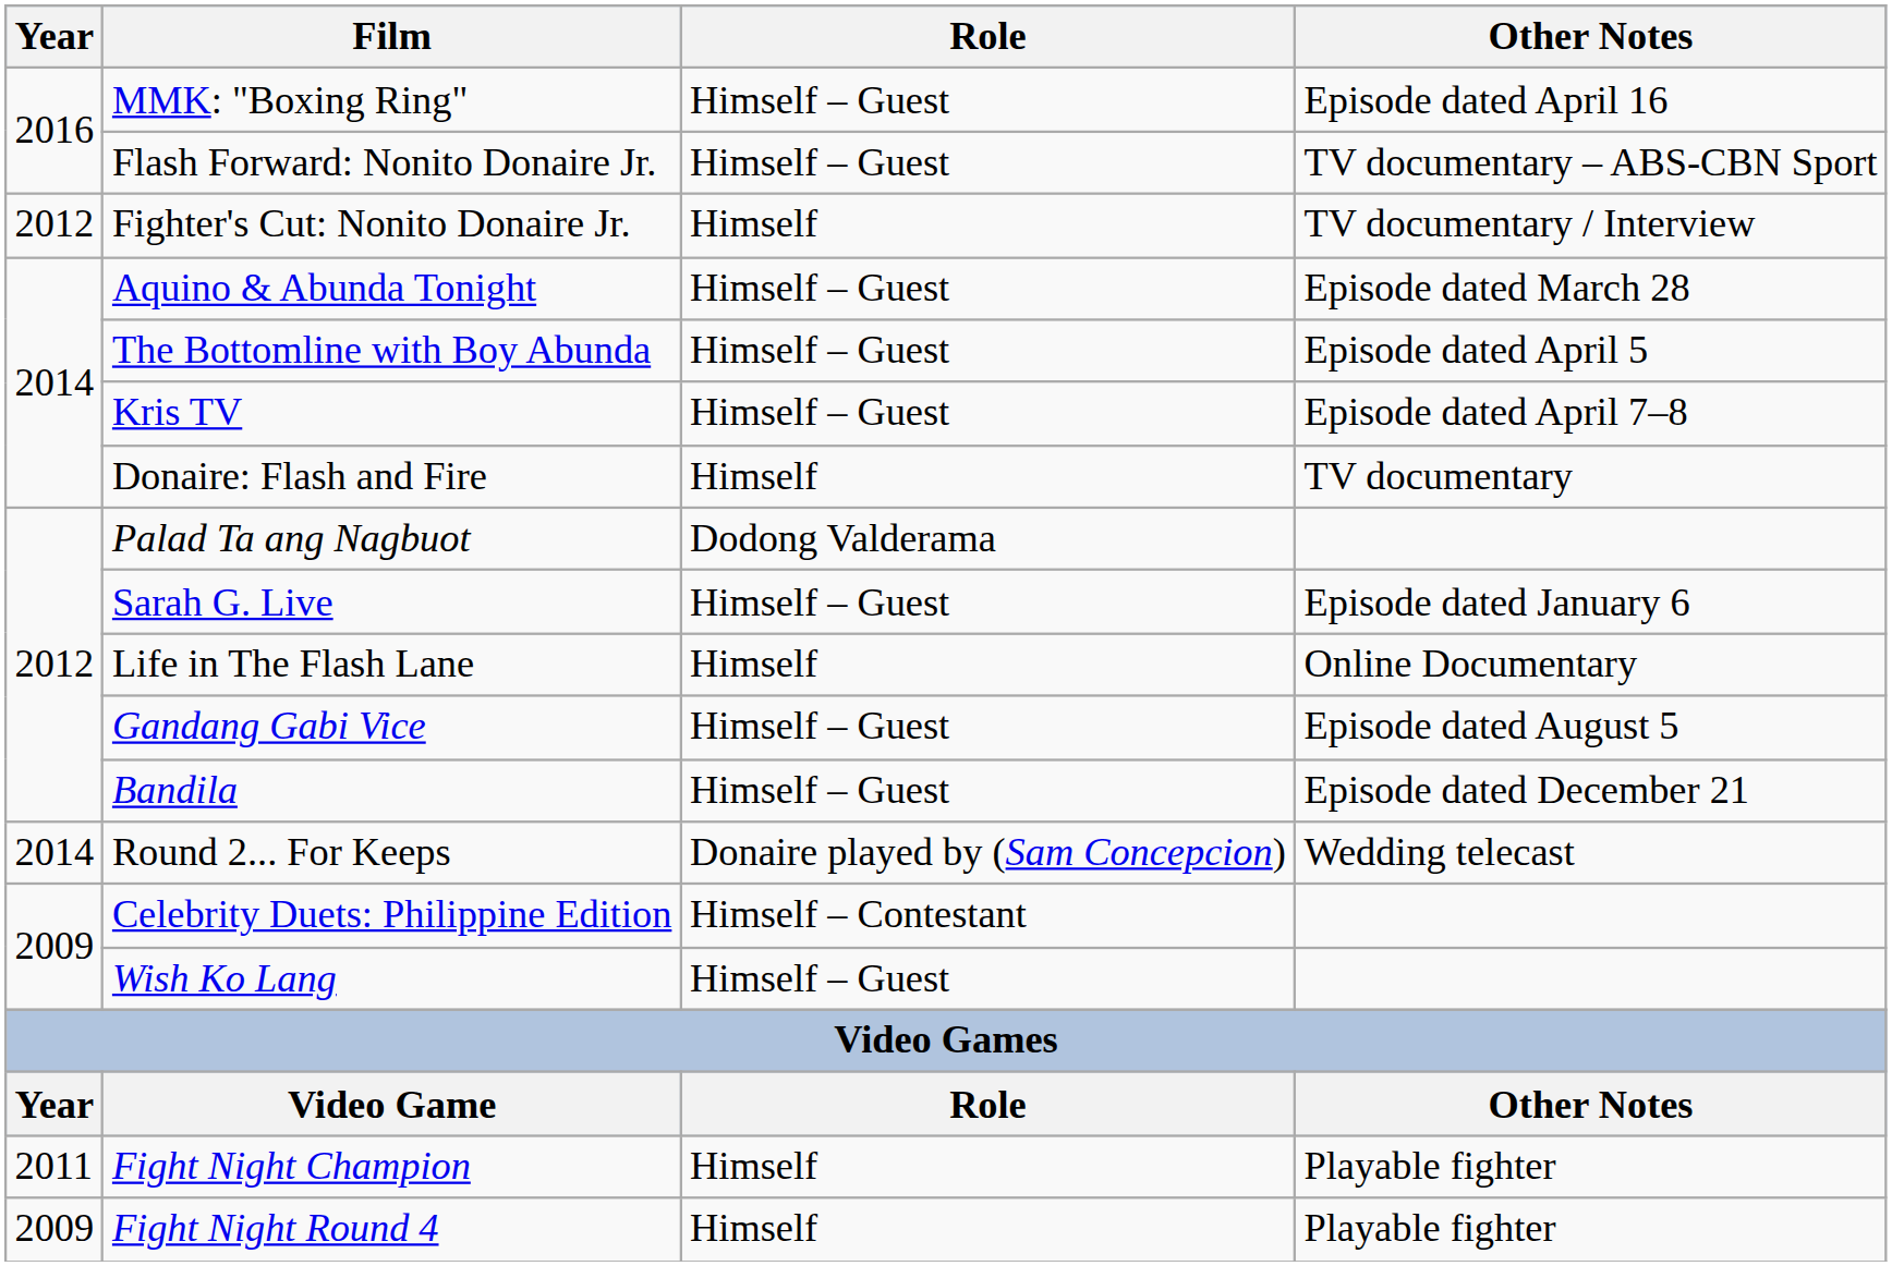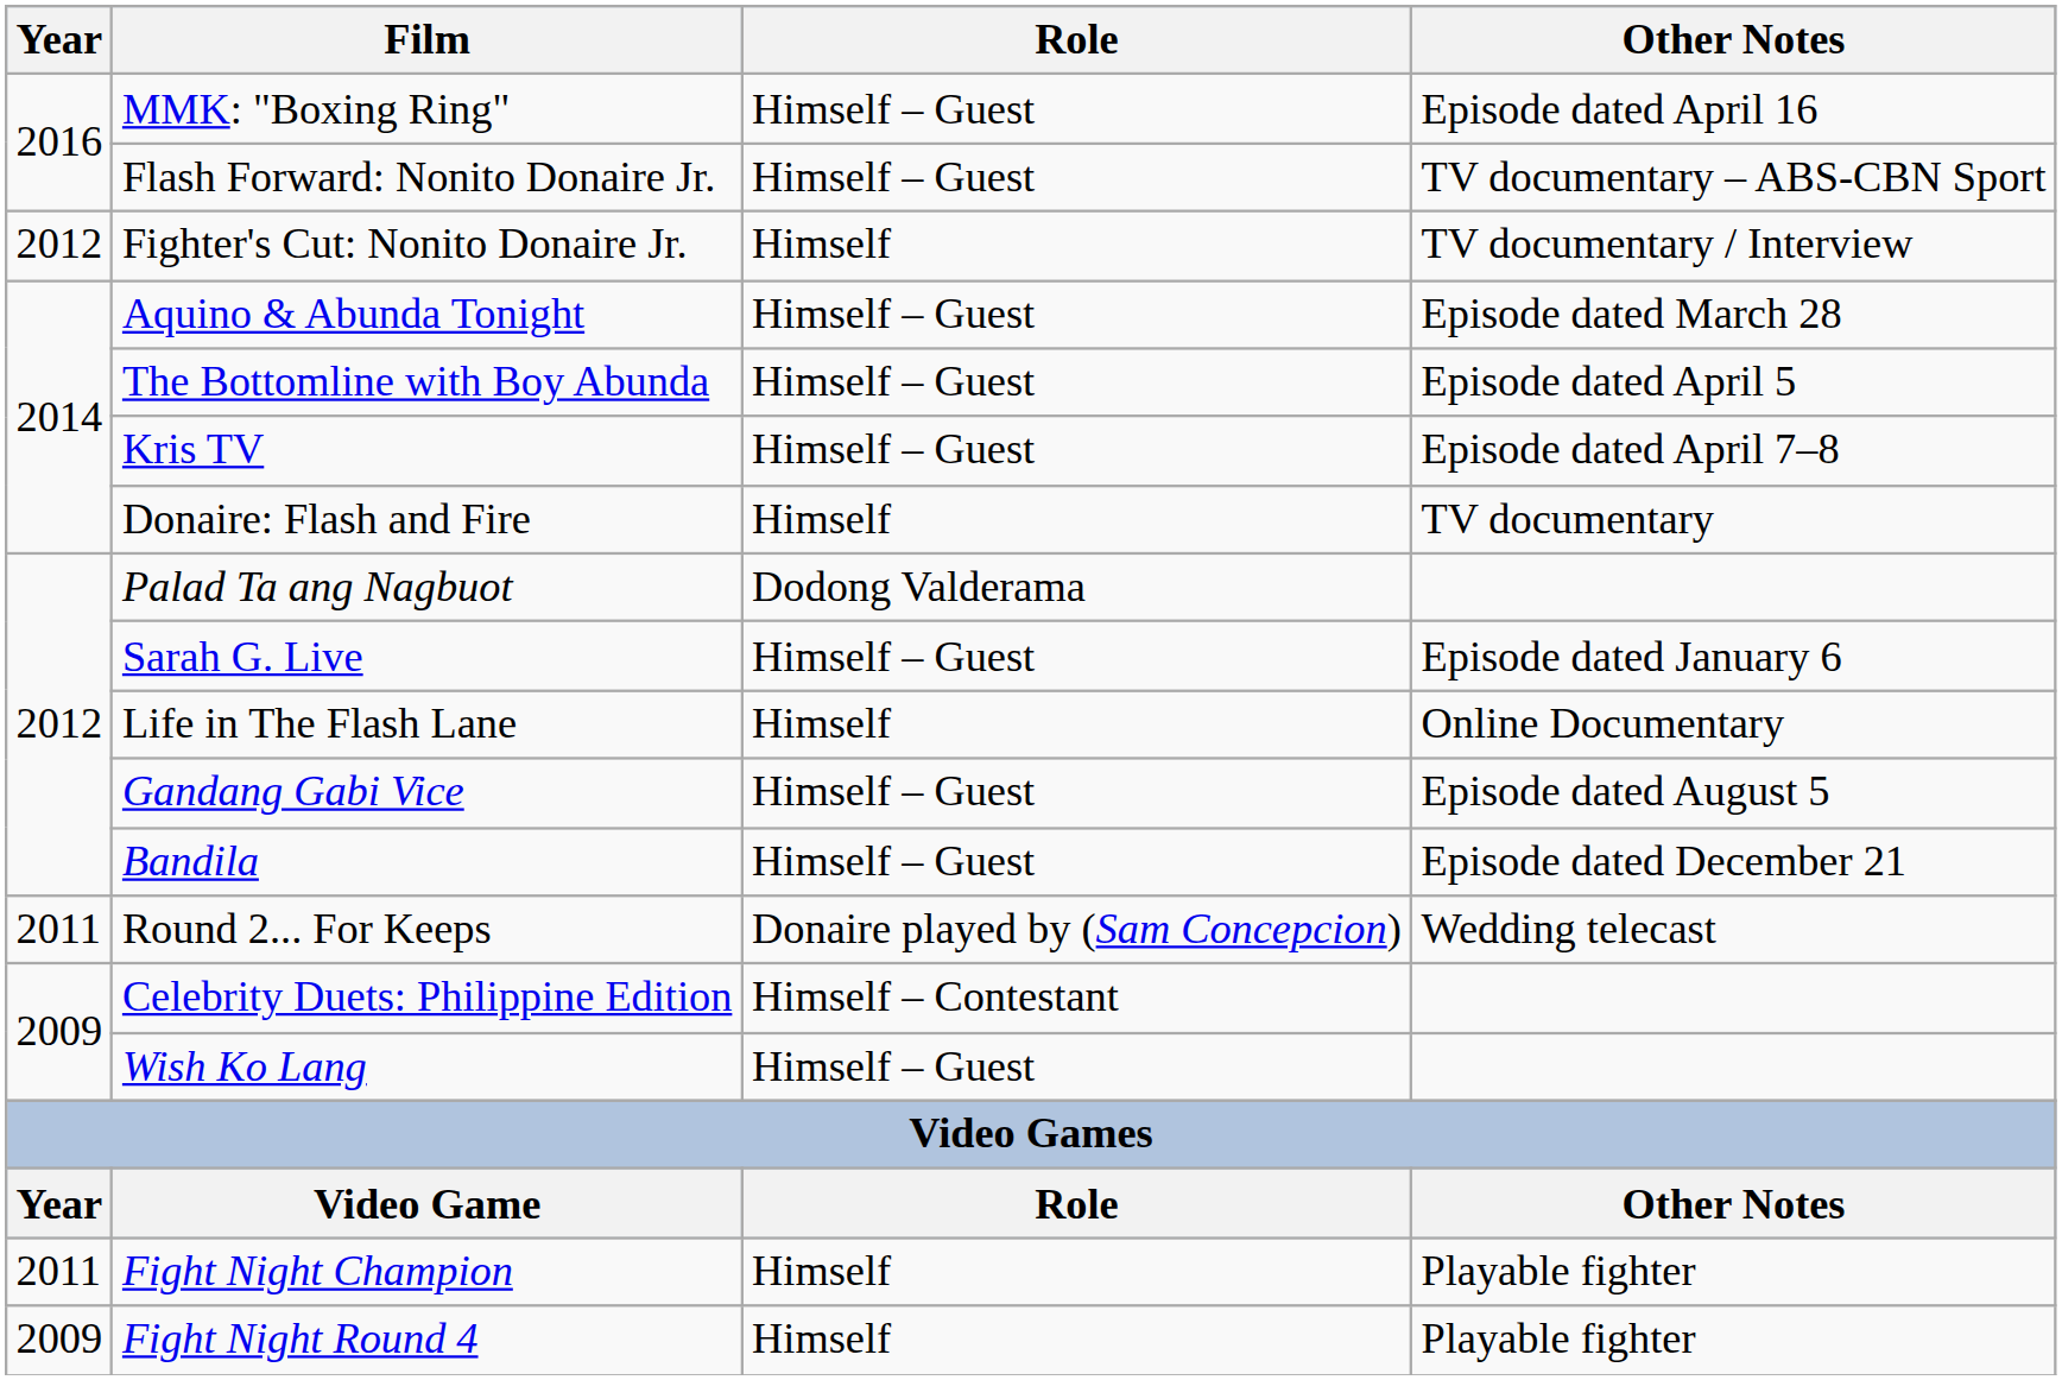 <table class="wikitable">
 <tr style="background:#b0c4de; text-align:center;">
 <th>Year</th>
 <th>Film</th>
 <th>Role</th>
 <th>Other Notes</th>
 </tr>
 <tr>
 <td rowspan="2">2016</td>
 <td><a href='#'>MMK</a>: "Boxing Ring"</td>
 <td>Himself – Guest</td>
 <td>Episode dated April 16</td>
 </tr>
 <tr>
 <td>Flash Forward: Nonito Donaire Jr.</td>
 <td>Himself – Guest</td>
 <td>TV documentary – ABS-CBN Sport</td>
 </tr>
 <tr>
 <td>2012</td>
 <td>Fighter's Cut: Nonito Donaire Jr.</td>
 <td>Himself</td>
 <td>TV documentary / Interview</td>
 </tr>
 <tr>
 <td rowspan="4">2014</td>
 <td><a href='#'>Aquino & Abunda Tonight</a></td>
 <td>Himself – Guest</td>
 <td>Episode dated March 28</td>
 </tr>
 <tr>
 <td><a href='#'>The Bottomline with Boy Abunda</a></td>
 <td>Himself – Guest</td>
 <td>Episode dated April 5</td>
 </tr>
 <tr>
 <td><a href='#'>Kris TV</a></td>
 <td>Himself – Guest</td>
 <td>Episode dated April 7–8</td>
 </tr>
 <tr>
 <td>Donaire: Flash and Fire</td>
 <td>Himself</td>
 <td>TV documentary</td>
 </tr>
 <tr>
 <td rowspan="5">2012</td>
 <td><em>Palad Ta ang Nagbuot</em></td>
 <td>Dodong Valderama</td>
 <td></td>
 </tr>
 <tr>
 <td><a href='#'>Sarah G. Live</a></td>
 <td>Himself – Guest</td>
 <td>Episode dated January 6</td>
 </tr>
 <tr>
 <td>Life in The Flash Lane</td>
 <td>Himself</td>
 <td>Online Documentary</td>
 </tr>
 <tr>
 <td><em><a href='#'>Gandang Gabi Vice</a></em></td>
 <td>Himself – Guest</td>
 <td>Episode dated August 5</td>
 </tr>
 <tr>
 <td><em><a href='#'>Bandila</a></em></td>
 <td>Himself – Guest</td>
 <td>Episode dated December 21</td>
 </tr>
 <tr>
-<td>2014</td>
+<td>2011</td>
 <td>Round 2... For Keeps</td>
 <td>Donaire played by (<em><a href='#'>Sam Concepcion</a></em>)</td>
 <td>Wedding telecast</td>
 </tr>
 <tr>
 <td rowspan="2">2009</td>
 <td><a href='#'>Celebrity Duets: Philippine Edition</a></td>
 <td>Himself – Contestant</td>
 <td></td>
 </tr>
 <tr>
 <td><em><a href='#'>Wish Ko Lang</a></em></td>
 <td>Himself – Guest</td>
 <td></td>
 </tr>
 <tr>
 </tr>
 <tr style="background:#ccc; text-align:center;">
 <th colspan=4 style="background: LightSteelBlue;">Video Games</th>
 </tr>
 <tr style="background:#b0c4de; text-align:center;">
 <th>Year</th>
 <th>Video Game</th>
 <th>Role</th>
 <th>Other Notes</th>
 </tr>
 <tr>
 <td>2011</td>
 <td><em><a href='#'>Fight Night Champion</a></em></td>
 <td>Himself</td>
 <td>Playable fighter</td>
 </tr>
 <tr>
 <td>2009</td>
 <td><em><a href='#'>Fight Night Round 4</a></em></td>
 <td>Himself</td>
 <td>Playable fighter</td>
 </tr>
 </table>
